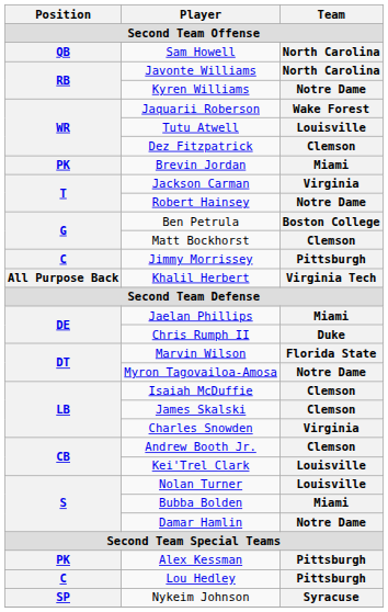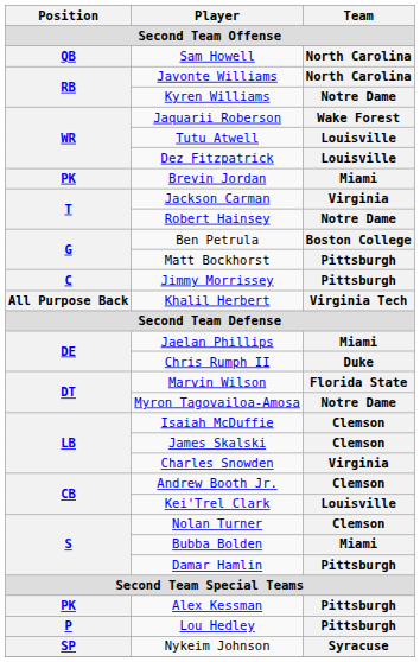 <table class="wikitable">
 <tr>
 <th>Position</th>
 <th>Player</th>
 <th>Team</th>
 </tr>
 <tr>
 <td colspan="4" style="text-align:center; background:#ddd;"><strong>Second Team Offense</strong></td>
 </tr>
 <tr style="text-align:center;">
 <th rowspan="1"><a href='#'>QB</a></th>
 <td><a href='#'>Sam Howell</a></td>
 <th style=>North Carolina</th>
 </tr>
 <tr style="text-align:center;">
 <th rowspan="2"><a href='#'>RB</a></th>
 <td><a href='#'>Javonte Williams</a></td>
 <th style=>North Carolina</th>
 </tr>
 <tr style="text-align:center;">
 <td><a href='#'>Kyren Williams</a></td>
 <th style=>Notre Dame</th>
 </tr>
 <tr style="text-align:center;">
 <th rowspan="3"><a href='#'>WR</a></th>
 <td><a href='#'>Jaquarii Roberson</a></td>
 <th style=>Wake Forest</th>
 </tr>
 <tr style="text-align:center;">
 <td><a href='#'>Tutu Atwell</a></td>
 <th style=>Louisville</th>
 </tr>
 <tr style="text-align:center;">
 <td><a href='#'>Dez Fitzpatrick</a></td>
-<th style=>Clemson</th>
+<th style=>Louisville</th>
 </tr>
 <tr style="text-align:center;">
 <th rowspan="1"><a href='#'>PK</a></th>
 <td><a href='#'>Brevin Jordan</a></td>
 <th style=>Miami</th>
 </tr>
 <tr style="text-align:center;">
 <th rowspan="2"><a href='#'>T</a></th>
 <td><a href='#'>Jackson Carman</a></td>
 <th style=>Virginia</th>
 </tr>
 <tr style="text-align:center;">
 <td><a href='#'>Robert Hainsey</a></td>
 <th style=>Notre Dame</th>
 </tr>
 <tr style="text-align:center;">
 <th rowspan="2"><a href='#'>G</a></th>
 <td>Ben Petrula</td>
 <th style=>Boston College</th>
 </tr>
 <tr style="text-align:center;">
 <td>Matt Bockhorst</td>
-<th style=>Clemson</th>
+<th style=>Pittsburgh</th>
 </tr>
 <tr style="text-align:center;">
 <th rowspan="1"><a href='#'>C</a></th>
 <td><a href='#'>Jimmy Morrissey</a></td>
 <th style=>Pittsburgh</th>
 </tr>
 <tr style="text-align:center;">
 <th rowspan="1">All Purpose Back</th>
 <td><a href='#'>Khalil Herbert</a></td>
 <th style=>Virginia Tech</th>
 </tr>
 <tr style="text-align:center;">
 <td colspan="4" style="text-align:center; background:#ddd;"><strong>Second Team Defense</strong></td>
 </tr>
 <tr style="text-align:center;">
 <th rowspan="2"><a href='#'>DE</a></th>
 <td><a href='#'>Jaelan Phillips</a></td>
 <th style=>Miami</th>
 </tr>
 <tr style="text-align:center;">
 <td><a href='#'>Chris Rumph II</a></td>
 <th style=>Duke</th>
 </tr>
 <tr style="text-align:center;">
 <th rowspan="2"><a href='#'>DT</a></th>
 <td><a href='#'>Marvin Wilson</a></td>
 <th style=>Florida State</th>
 </tr>
 <tr style="text-align:center;">
 <td><a href='#'>Myron Tagovailoa-Amosa</a></td>
 <th style=>Notre Dame</th>
 </tr>
 <tr style="text-align:center;">
 <th rowspan="3"><a href='#'>LB</a></th>
 <td><a href='#'>Isaiah McDuffie</a></td>
 <th style=>Clemson</th>
 </tr>
 <tr style="text-align:center;">
 <td><a href='#'>James Skalski</a></td>
 <th style=>Clemson</th>
 </tr>
 <tr style="text-align:center;">
 <td><a href='#'>Charles Snowden</a></td>
 <th style=>Virginia</th>
 </tr>
 <tr style="text-align:center;">
 <th rowspan="2"><a href='#'>CB</a></th>
 <td><a href='#'>Andrew Booth Jr.</a></td>
 <th style=>Clemson</th>
 </tr>
 <tr style="text-align:center;">
 <td><a href='#'>Kei'Trel Clark</a></td>
 <th style=>Louisville</th>
 </tr>
 <tr style="text-align:center;">
 <th rowspan="3"><a href='#'>S</a></th>
 <td><a href='#'>Nolan Turner</a></td>
-<th style=>Louisville</th>
+<th style=>Clemson</th>
 </tr>
 <tr style="text-align:center;">
 <td><a href='#'>Bubba Bolden</a></td>
 <th style=>Miami</th>
 </tr>
 <tr style="text-align:center;">
 <td><a href='#'>Damar Hamlin</a></td>
-<th style=>Notre Dame</th>
+<th style=>Pittsburgh</th>
 </tr>
 <tr>
 <td colspan="4" style="text-align:center; background:#ddd;"><strong>Second Team Special Teams</strong></td>
 </tr>
 <tr style="text-align:center;">
 <th rowspan="1"><a href='#'>PK</a></th>
 <td><a href='#'>Alex Kessman</a></td>
 <th style=>Pittsburgh</th>
 </tr>
 <tr style="text-align:center;">
-<th rowspan="1"><a href='#'>C</a></th>
+<th rowspan="1"><a href='#'>P</a></th>
 <td><a href='#'>Lou Hedley</a></td>
 <th style=>Pittsburgh</th>
 </tr>
 <tr style="text-align:center;">
 <th rowspan="1"><a href='#'>SP</a></th>
 <td>Nykeim Johnson</td>
 <th style=>Syracuse</th>
 </tr>
 <tr>
 </tr>
 </table>
